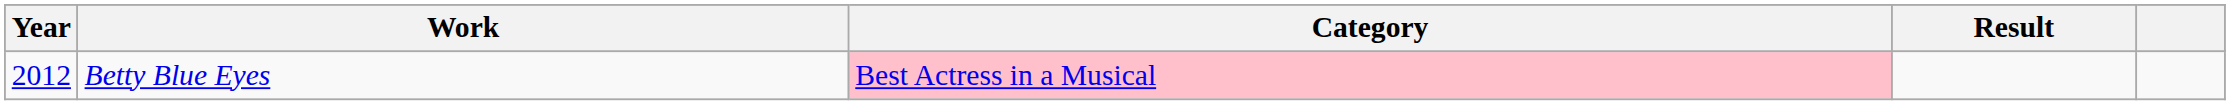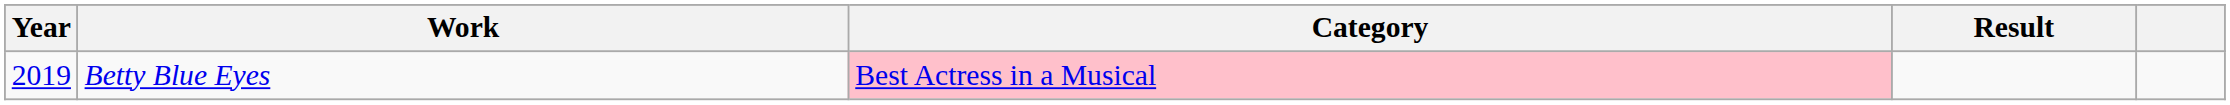 <table style="width:95%;" class="wikitable sortable">
 <tr>
 <th style="width:3%;">Year</th>
 <th>Work</th>
 <th style="width:47%;">Category</th>
 <th style="width:11%;">Result</th>
 <th style="width:4%;" scope="col" class="unsortable"></th>
 </tr>
 <tr>
-<td><a href='#'>2012</a></td>
+<td><a href='#'>2019</a></td>
 <td><em><a href='#'>Betty Blue Eyes</a></em></td>
 <td style="background: pink;"><a href='#'>Best Actress in a Musical</a></td>
 <td></td>
 <td></td>
 </tr>
 </table>
